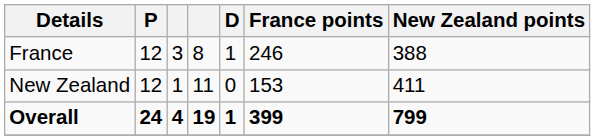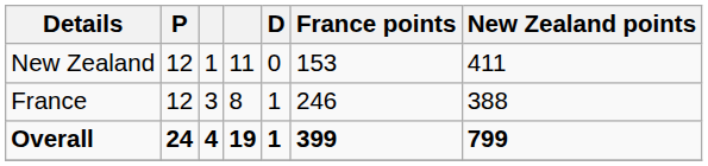 <table class="wikitable center">
 <tr>
 <th align=center>Details</th>
 <th align=center>P</th>
 <th align=center></th>
 <th align=center></th>
 <th align=center>D</th>
 <th align=center>France points</th>
 <th align=center>New Zealand points</th>
 </tr>
 <tr>
+<td align=left> New Zealand</td>
+<td>12</td>
+<td>1</td>
+<td>11</td>
+<td>0</td>
+<td>153</td>
+<td>411</td>
+</tr>
+<tr>
 <td align=left> France</td>
 <td>12</td>
 <td>3</td>
 <td>8</td>
 <td>1</td>
 <td>246</td>
 <td>388</td>
-</tr>
-<tr>
-<td align=left> New Zealand</td>
-<td>12</td>
-<td>1</td>
-<td>11</td>
-<td>0</td>
-<td>153</td>
-<td>411</td>
 </tr>
 <tr>
 <td><strong>Overall</strong></td>
 <td><strong>24</strong></td>
 <td><strong>4</strong></td>
 <td><strong>19</strong></td>
 <td><strong>1</strong></td>
 <td><strong>399</strong></td>
 <td><strong>799</strong></td>
 </tr>
 <tr>
 </tr>
 </table>
